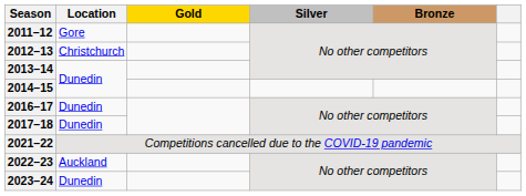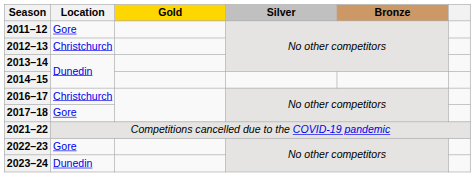 <table class="wikitable unsortable" style="text-align:left; width:80%">
 <tr>
 <th scope="col" style="text-align:center; width:10%">Season</th>
 <th scope="col" style="text-align:center; width:10%">Location</th>
 <td scope="col" style="text-align:center; width:25%; background:gold"><strong>Gold</strong></td>
 <td scope="col" style="text-align:center; width:25%; background:silver"><strong>Silver</strong></td>
 <td scope="col" style="text-align:center; width:25%; background:#c96"><strong>Bronze</strong></td>
 <th scope="col" style="text-align:center; width:5%"></th>
 </tr>
 <tr>
 <th scope="row" style="text-align:left">2011–12</th>
 <td><a href='#'>Gore</a></td>
 <td></td>
 <td colspan="2" rowspan="3" align="center" bgcolor="e5e4e2"><em>No other competitors</em></td>
 <td></td>
 </tr>
 <tr>
 <th scope="row" style="text-align:left">2012–13</th>
 <td><a href='#'>Christchurch</a></td>
 <td></td>
 <td></td>
 </tr>
 <tr>
 <th scope="row" style="text-align:left">2013–14</th>
 <td rowspan="2"><a href='#'>Dunedin</a></td>
 <td></td>
 <td></td>
 </tr>
 <tr>
 <th scope="row" style="text-align:left">2014–15</th>
 <td></td>
 <td></td>
 <td></td>
 <td></td>
 </tr>
 <tr>
 <th scope="row" style="text-align:left">2016–17</th>
-<td><a href='#'>Dunedin</a></td>
+<td><a href='#'>Christchurch</a></td>
 <td rowspan="2"></td>
 <td colspan="2" rowspan="2" align="center" bgcolor="e5e4e2"><em>No other competitors</em></td>
 <td></td>
 </tr>
 <tr>
 <th scope="row" style="text-align:left">2017–18</th>
-<td><a href='#'>Dunedin</a></td>
+<td><a href='#'>Gore</a></td>
 <td></td>
 </tr>
 <tr>
 <th scope="row" style="text-align:left">2021–22</th>
 <td colspan="5" align="center" bgcolor="e5e4e2"><em>Competitions cancelled due to the <a href='#'>COVID-19 pandemic</a></em></td>
 </tr>
 <tr>
 <th scope="row" style="text-align:left">2022–23</th>
-<td><a href='#'>Auckland</a></td>
+<td><a href='#'>Gore</a></td>
 <td></td>
 <td colspan="2" rowspan="2" align="center" bgcolor="e5e4e2"><em>No other competitors</em></td>
 <td></td>
 </tr>
 <tr>
 <th scope="row" style="text-align:left">2023–24</th>
 <td><a href='#'>Dunedin</a></td>
 <td></td>
 <td></td>
 </tr>
 </table>
